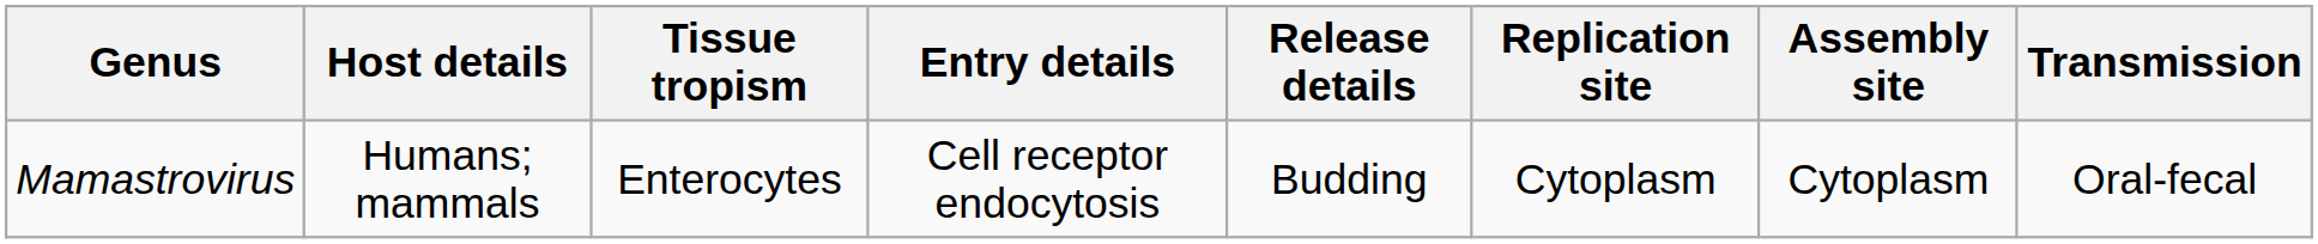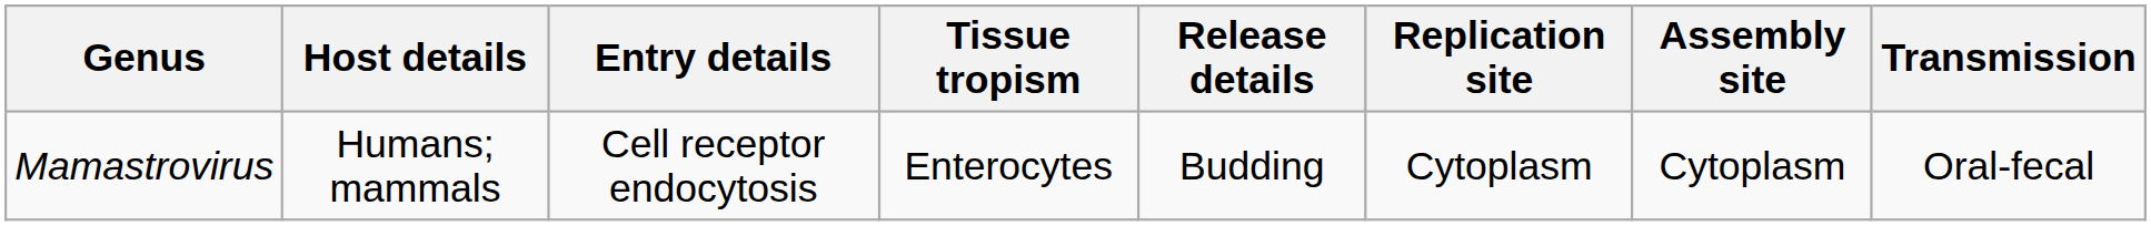 <table class="wikitable sortable" style="text-align:center">
 <tr>
 <th>Genus</th>
 <th>Host details</th>
+<th>Entry details</th>
 <th>Tissue tropism</th>
-<th>Entry details</th>
 <th>Release details</th>
 <th>Replication site</th>
 <th>Assembly site</th>
 <th>Transmission</th>
 </tr>
 <tr>
 <td><em>Mamastrovirus</em></td>
 <td>Humans; mammals</td>
+<td>Cell receptor endocytosis</td>
 <td>Enterocytes</td>
-<td>Cell receptor endocytosis</td>
 <td>Budding</td>
 <td>Cytoplasm</td>
 <td>Cytoplasm</td>
 <td>Oral-fecal</td>
 </tr>
 </table>
